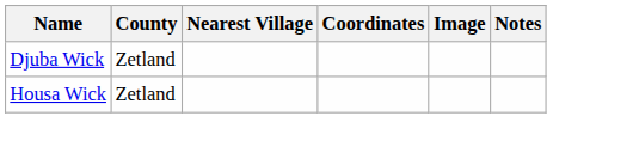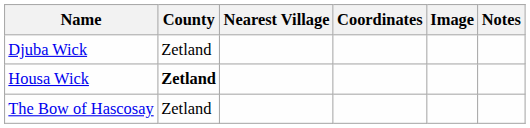 <table class="wikitable sortable" style="table-layout:fixed;background-color:#FEFEFE;font-size:95%;padding:0.30em;line-height:1.35em;">
 <tr>
 <th scope="col">Name</th>
 <th scope="col">County</th>
 <th scope="col">Nearest Village</th>
 <th scope="col" data-sort-type="number">Coordinates</th>
 <th scope="col">Image</th>
 <th scope="col">Notes</th>
 </tr>
 <tr>
 <td><a href='#'>Djuba Wick</a></td>
 <td>Zetland</td>
 <td></td>
 <td></td>
 <td></td>
 <td></td>
 </tr>
 <tr>
 <td><a href='#'>Housa Wick</a></td>
+<td><strong>Zetland</strong></td>
+<td></td>
+<td></td>
+<td></td>
+<td></td>
+</tr>
+<tr>
+<td><a href='#'>The Bow of Hascosay</a></td>
 <td>Zetland</td>
 <td></td>
 <td></td>
 <td></td>
 <td></td>
 </tr>
 </table>
